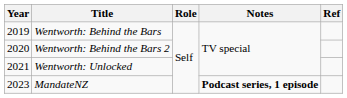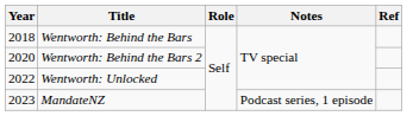 <table class="wikitable">
 <tr>
 <th>Year</th>
 <th>Title</th>
 <th>Role</th>
 <th class="unsortable">Notes</th>
 <th>Ref</th>
 </tr>
 <tr>
-<td>2019</td>
+<td>2018</td>
 <td><em>Wentworth: Behind the Bars</em></td>
 <td rowspan="4">Self</td>
 <td rowspan="3">TV special</td>
 <td></td>
 </tr>
 <tr>
 <td>2020</td>
 <td><em>Wentworth: Behind the Bars 2</em></td>
 <td></td>
 </tr>
 <tr>
-<td>2021</td>
+<td>2022</td>
 <td><em>Wentworth: Unlocked</em></td>
 <td></td>
 </tr>
 <tr>
 <td>2023</td>
 <td><em>MandateNZ</em></td>
-<td><strong>Podcast series, 1 episode</strong></td>
+<td>Podcast series, 1 episode</td>
 <td></td>
 </tr>
 </table>
